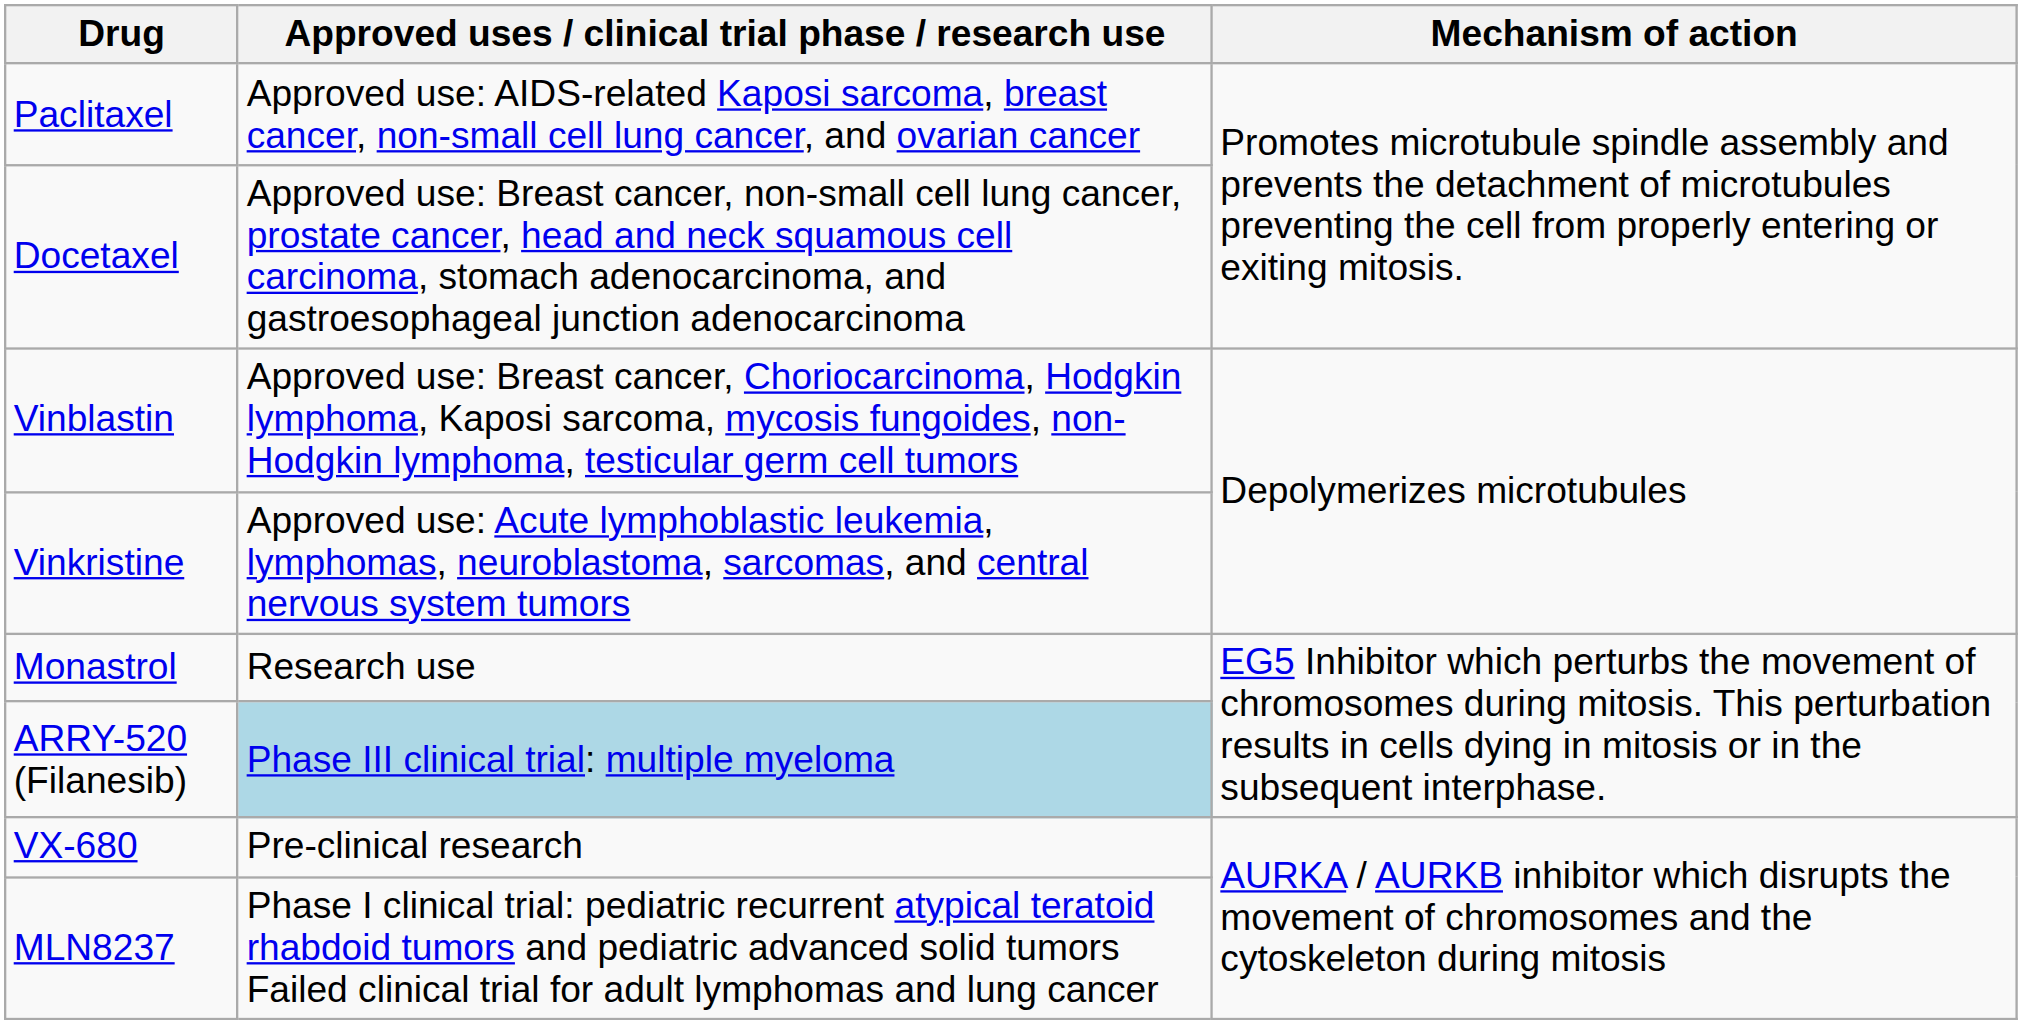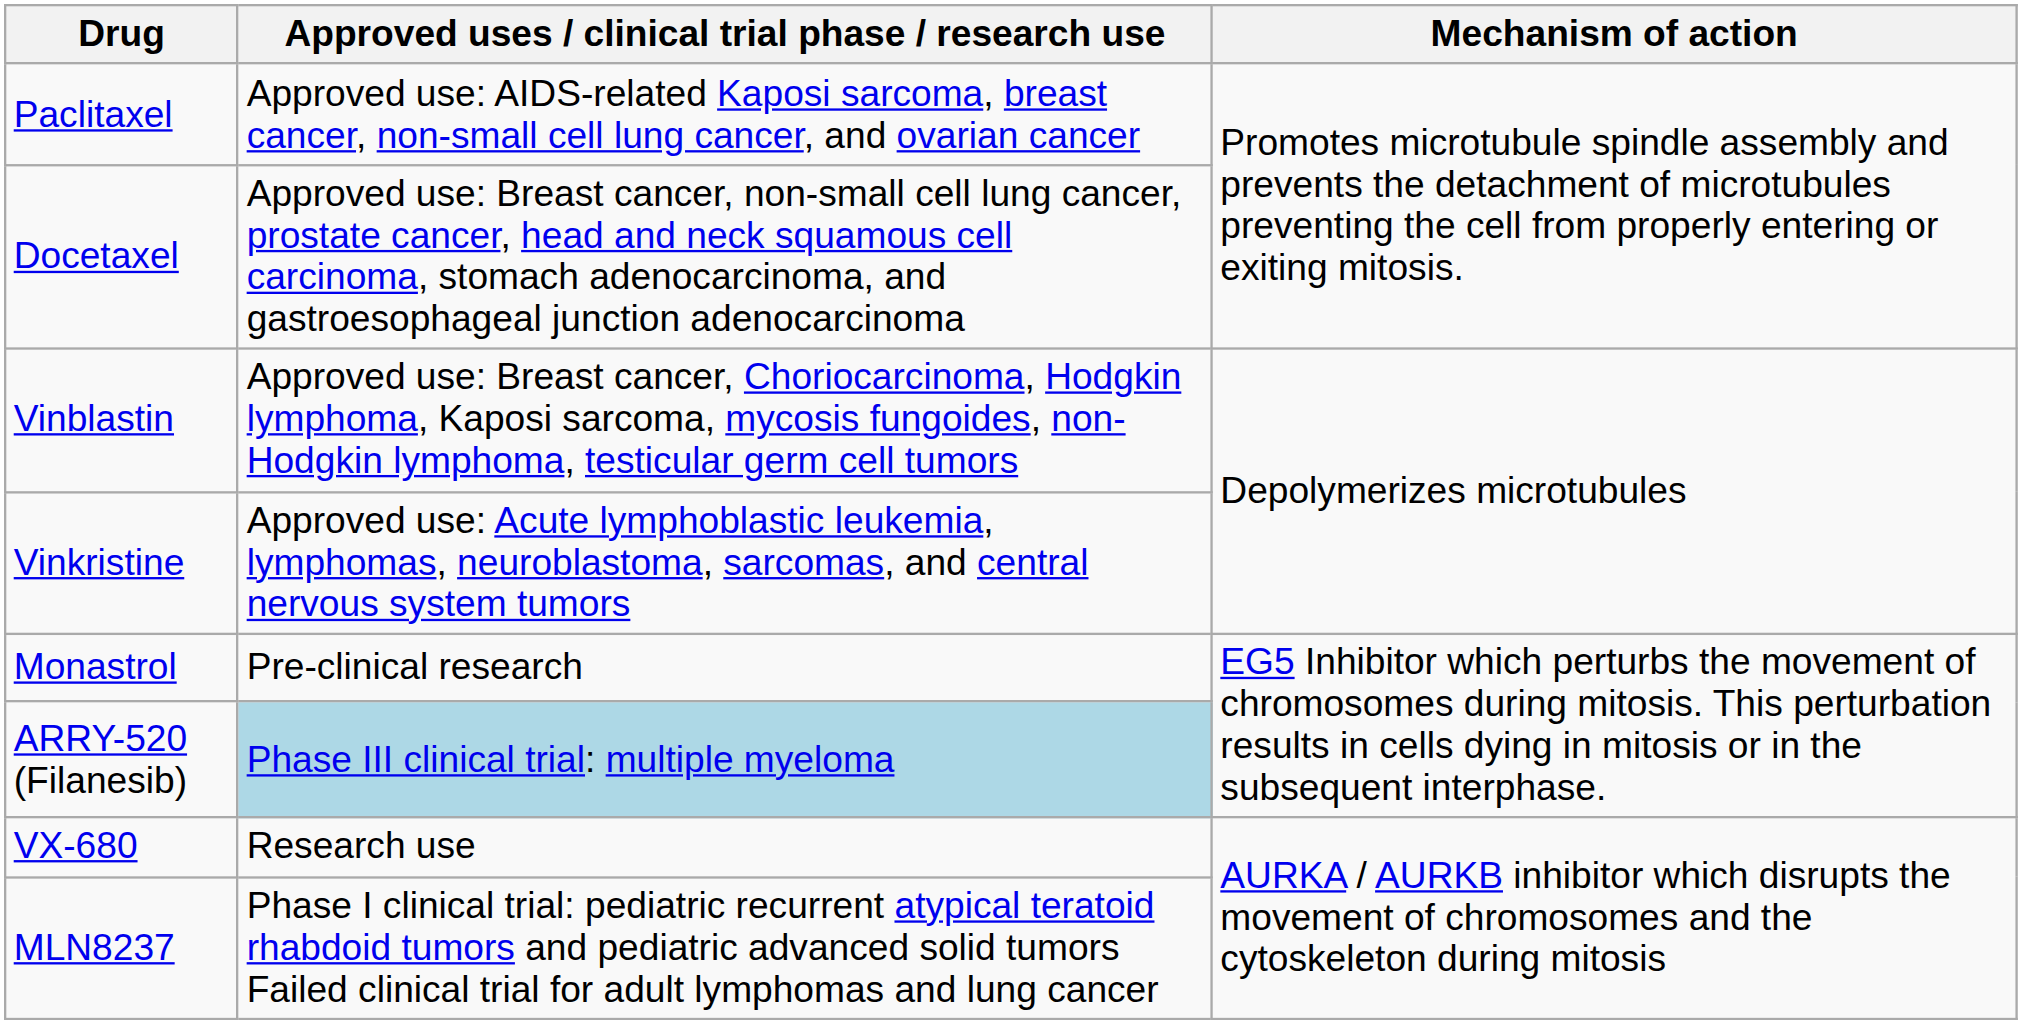 <table class="wikitable">
 <tr>
 <th>Drug</th>
 <th>Approved uses / clinical trial phase / research use</th>
 <th>Mechanism of action</th>
 </tr>
 <tr>
 <td><a href='#'>Paclitaxel</a></td>
 <td>Approved use: AIDS-related <a href='#'>Kaposi sarcoma</a>, <a href='#'>breast cancer</a>, <a href='#'>non-small cell lung cancer</a>, and <a href='#'>ovarian cancer</a></td>
 <td rowspan="2">Promotes microtubule spindle assembly and prevents the detachment of microtubules preventing the cell from properly entering or exiting mitosis.</td>
 </tr>
 <tr>
 <td><a href='#'>Docetaxel</a></td>
 <td>Approved use: Breast cancer, non-small cell lung cancer, <a href='#'>prostate cancer</a>, <a href='#'>head and neck squamous cell carcinoma</a>, stomach adenocarcinoma, and gastroesophageal junction adenocarcinoma</td>
 </tr>
 <tr>
 <td><a href='#'>Vinblastin</a></td>
 <td>Approved use: Breast cancer, <a href='#'>Choriocarcinoma</a>, <a href='#'>Hodgkin lymphoma</a>, Kaposi sarcoma, <a href='#'>mycosis fungoides</a>, <a href='#'>non-Hodgkin lymphoma</a>, <a href='#'>testicular germ cell tumors</a></td>
 <td rowspan="2">Depolymerizes microtubules</td>
 </tr>
 <tr>
 <td><a href='#'>Vinkristine</a></td>
 <td>Approved use: <a href='#'>Acute lymphoblastic leukemia</a>, <a href='#'>lymphomas</a>, <a href='#'>neuroblastoma</a>, <a href='#'>sarcomas</a>, and <a href='#'>central nervous system tumors</a></td>
 </tr>
 <tr>
 <td><a href='#'>Monastrol</a></td>
-<td>Research use</td>
+<td>Pre-clinical research </td>
 <td rowspan="2"><a href='#'>EG5</a> Inhibitor which perturbs the movement of chromosomes during mitosis. This perturbation results in cells dying in mitosis or in the subsequent interphase.</td>
 </tr>
 <tr>
 <td><a href='#'>ARRY-520</a> (Filanesib)</td>
 <td style="background: lightblue;"><a href='#'>Phase III clinical trial</a>: <a href='#'>multiple myeloma</a></td>
 </tr>
 <tr>
 <td><a href='#'>VX-680</a></td>
-<td>Pre-clinical research </td>
+<td>Research use</td>
 <td rowspan="2"><a href='#'>AURKA</a> / <a href='#'>AURKB</a> inhibitor which disrupts the movement of chromosomes and the cytoskeleton during mitosis</td>
 </tr>
 <tr>
 <td><a href='#'>MLN8237</a></td>
 <td>Phase I clinical trial: pediatric recurrent <a href='#'>atypical teratoid rhabdoid tumors</a> and pediatric advanced solid tumors<br>Failed clinical trial for adult lymphomas and lung cancer</td>
 </tr>
 </table>
